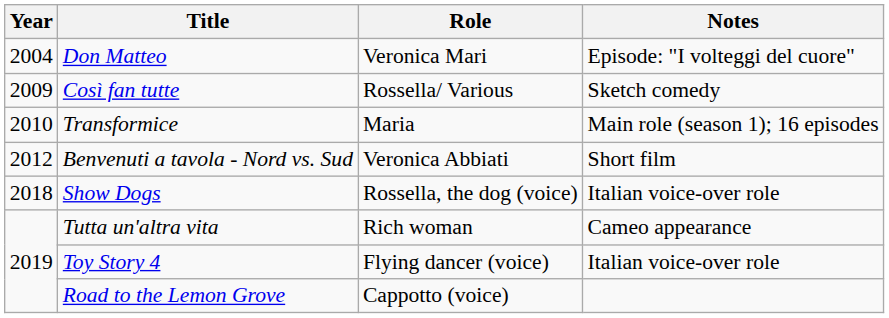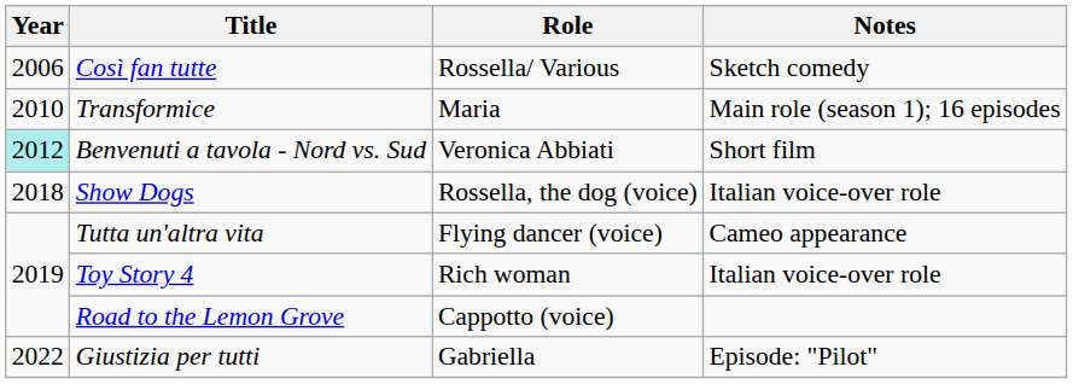 <table class="wikitable">
 <tr>
 <th>Year</th>
 <th>Title</th>
 <th>Role</th>
 <th>Notes</th>
 </tr>
 <tr>
-<td>2004</td>
-<td><em><a href='#'>Don Matteo</a></em></td>
-<td>Veronica Mari</td>
-<td>Episode: "I volteggi del cuore"</td>
-</tr>
-<tr>
-<td>2009</td>
+<td>2006</td>
 <td><em><a href='#'>Così fan tutte</a></em></td>
 <td>Rossella/ Various</td>
 <td>Sketch comedy</td>
 </tr>
 <tr>
 <td>2010</td>
 <td><em>Transformice</em></td>
 <td>Maria</td>
 <td>Main role (season 1); 16 episodes</td>
 </tr>
 <tr>
-<td>2012</td>
+<td style="background: paleturquoise;">2012</td>
 <td><em>Benvenuti a tavola - Nord vs. Sud</em></td>
 <td>Veronica Abbiati</td>
 <td>Short film</td>
 </tr>
 <tr>
 <td>2018</td>
 <td><em><a href='#'>Show Dogs</a></em></td>
 <td>Rossella, the dog (voice)</td>
 <td>Italian voice-over role</td>
 </tr>
 <tr>
 <td rowspan="3">2019</td>
 <td><em>Tutta un'altra vita</em></td>
-<td>Rich woman</td>
+<td>Flying dancer (voice)</td>
 <td>Cameo appearance</td>
 </tr>
 <tr>
 <td><em><a href='#'>Toy Story 4</a></em></td>
-<td>Flying dancer (voice)</td>
+<td>Rich woman</td>
 <td>Italian voice-over role</td>
 </tr>
 <tr>
 <td><em><a href='#'>Road to the Lemon Grove</a></em></td>
 <td>Cappotto (voice)</td>
 <td></td>
 </tr>
+<tr>
+<td>2022</td>
+<td><em>Giustizia per tutti</em></td>
+<td>Gabriella</td>
+<td>Episode: "Pilot"</td>
+</tr>
 </table>
